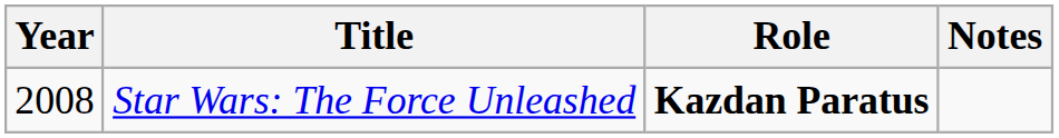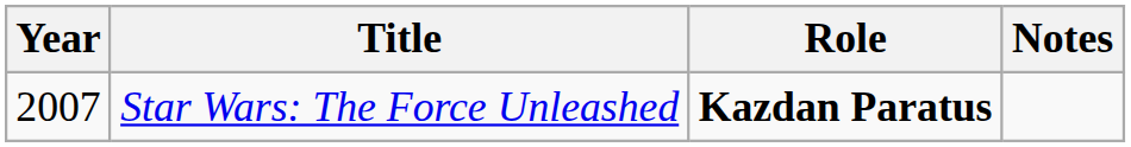 <table class="wikitable sortable">
 <tr>
 <th>Year</th>
 <th>Title</th>
 <th>Role</th>
 <th>Notes</th>
 </tr>
 <tr>
-<td>2008</td>
+<td>2007</td>
 <td><em><a href='#'>Star Wars: The Force Unleashed</a></em></td>
 <td><strong>Kazdan Paratus</strong></td>
 <td></td>
 </tr>
 </table>
